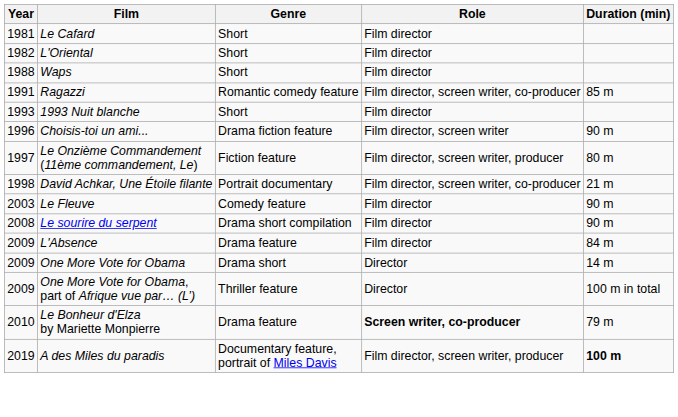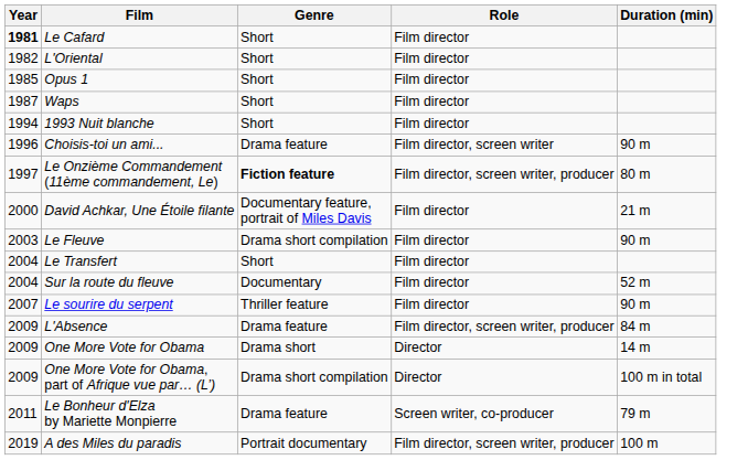 <table class="wikitable sortable">
 <tr>
 <th>Year</th>
 <th>Film</th>
 <th>Genre</th>
 <th>Role</th>
 <th>Duration (min)</th>
 </tr>
 <tr>
-<td>1981</td>
+<td><strong>1981</strong></td>
 <td><em>Le Cafard</em></td>
 <td>Short</td>
 <td>Film director</td>
 <td></td>
 </tr>
 <tr>
 <td>1982</td>
 <td><em>L'Oriental</em></td>
 <td>Short</td>
 <td>Film director</td>
 <td></td>
 </tr>
 <tr>
-<td>1988</td>
+<td>1985</td>
+<td><em>Opus 1</em></td>
+<td>Short</td>
+<td>Film director</td>
+<td></td>
+</tr>
+<tr>
+<td>1987</td>
 <td><em>Waps</em></td>
 <td>Short</td>
 <td>Film director</td>
 <td></td>
 </tr>
 <tr>
-<td>1991</td>
-<td><em>Ragazzi</em></td>
-<td>Romantic comedy feature</td>
-<td>Film director, screen writer, co-producer</td>
-<td>85 m</td>
-</tr>
-<tr>
-<td>1993</td>
+<td>1994</td>
 <td><em>1993 Nuit blanche</em></td>
 <td>Short</td>
 <td>Film director</td>
 <td></td>
 </tr>
 <tr>
 <td>1996</td>
 <td><em>Choisis-toi un ami...</em></td>
-<td>Drama fiction feature</td>
+<td>Drama feature</td>
 <td>Film director, screen writer</td>
 <td>90 m</td>
 </tr>
 <tr>
 <td>1997</td>
 <td><em>Le Onzième Commandement</em><br>(<em>11ème commandement, Le</em>)</td>
-<td>Fiction feature</td>
+<td><strong>Fiction feature</strong></td>
 <td>Film director, screen writer, producer</td>
 <td>80 m</td>
 </tr>
 <tr>
-<td>1998</td>
+<td>2000</td>
 <td><em>David Achkar, Une Étoile filante</em></td>
-<td>Portrait documentary</td>
-<td>Film director, screen writer, co-producer</td>
+<td>Documentary feature,<br>portrait of <a href='#'>Miles Davis</a></td>
+<td>Film director</td>
 <td>21 m</td>
 </tr>
 <tr>
 <td>2003</td>
 <td><em>Le Fleuve</em></td>
-<td>Comedy feature</td>
+<td>Drama short compilation</td>
 <td>Film director</td>
 <td>90 m</td>
 </tr>
 <tr>
-<td>2008</td>
+<td>2004</td>
+<td><em>Le Transfert</em></td>
+<td>Short</td>
+<td>Film director</td>
+<td></td>
+</tr>
+<tr>
+<td>2004</td>
+<td><em>Sur la route du fleuve</em></td>
+<td>Documentary</td>
+<td>Film director</td>
+<td>52 m</td>
+</tr>
+<tr>
+<td>2007</td>
 <td><em><a href='#'>Le sourire du serpent</a></em></td>
-<td>Drama short compilation</td>
+<td>Thriller feature</td>
 <td>Film director</td>
 <td>90 m</td>
 </tr>
 <tr>
 <td>2009</td>
 <td><em>L'Absence</em></td>
 <td>Drama feature</td>
-<td>Film director</td>
+<td>Film director, screen writer, producer</td>
 <td>84 m</td>
 </tr>
 <tr>
 <td>2009</td>
 <td><em>One More Vote for Obama</em></td>
 <td>Drama short</td>
 <td>Director</td>
 <td>14 m</td>
 </tr>
 <tr>
 <td>2009</td>
 <td><em>One More Vote for Obama</em>,<br>part of <em>Afrique vue par… (L’)</em></td>
-<td>Thriller feature</td>
+<td>Drama short compilation</td>
 <td>Director</td>
 <td>100 m in total</td>
 </tr>
 <tr>
-<td>2010</td>
+<td>2011</td>
 <td><em>Le Bonheur d'Elza</em><br> by Mariette Monpierre</td>
 <td>Drama feature</td>
-<td><strong>Screen writer, co-producer</strong></td>
+<td>Screen writer, co-producer</td>
 <td>79 m</td>
 </tr>
 <tr>
 <td>2019</td>
 <td><em>A des Miles du paradis</em></td>
-<td>Documentary feature,<br>portrait of <a href='#'>Miles Davis</a></td>
+<td>Portrait documentary</td>
 <td>Film director, screen writer, producer</td>
-<td><strong>100 m</strong></td>
+<td>100 m</td>
 </tr>
 </table>
